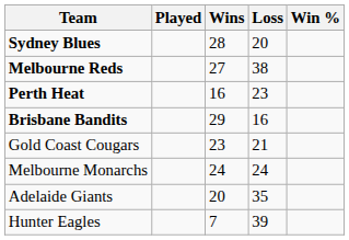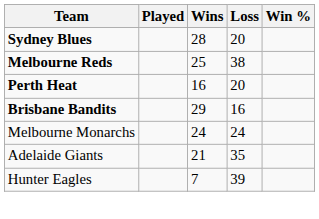 <table class="wikitable">
 <tr>
 <th>Team</th>
 <th>Played</th>
 <th>Wins</th>
 <th>Loss</th>
 <th>Win %</th>
 </tr>
 <tr>
 <td><strong>Sydney Blues</strong></td>
 <td></td>
 <td>28</td>
 <td>20</td>
 <td></td>
 </tr>
 <tr>
 <td><strong>Melbourne Reds</strong></td>
 <td></td>
-<td>27</td>
+<td>25</td>
 <td>38</td>
 <td></td>
 </tr>
 <tr>
 <td><strong>Perth Heat</strong></td>
 <td></td>
 <td>16</td>
-<td>23</td>
+<td>20</td>
 <td></td>
 </tr>
 <tr>
 <td><strong>Brisbane Bandits</strong></td>
 <td></td>
 <td>29</td>
 <td>16</td>
-<td></td>
-</tr>
-<tr>
-<td>Gold Coast Cougars</td>
-<td></td>
-<td>23</td>
-<td>21</td>
 <td></td>
 </tr>
 <tr>
 <td>Melbourne Monarchs</td>
 <td></td>
 <td>24</td>
 <td>24</td>
 <td></td>
 </tr>
 <tr>
 <td>Adelaide Giants</td>
 <td></td>
-<td>20</td>
+<td>21</td>
 <td>35</td>
 <td></td>
 </tr>
 <tr>
 <td>Hunter Eagles</td>
 <td></td>
 <td>7</td>
 <td>39</td>
 <td></td>
 </tr>
 </table>
